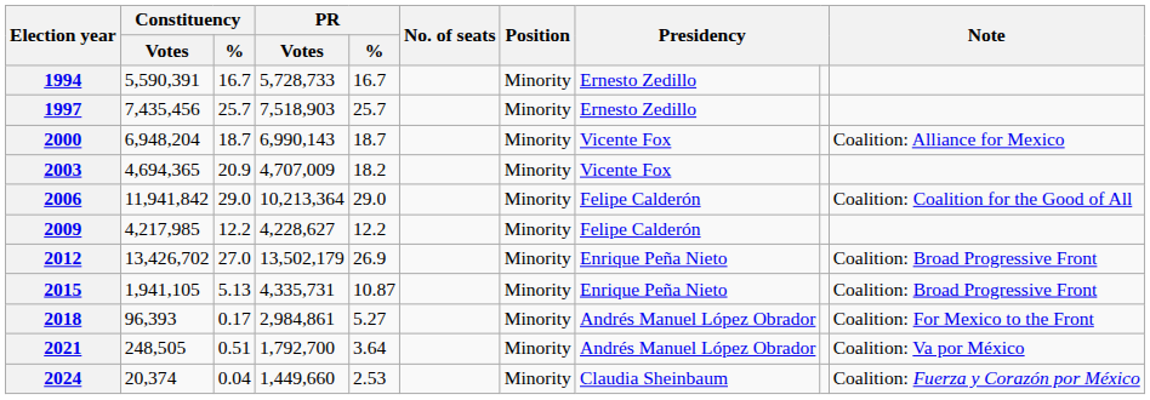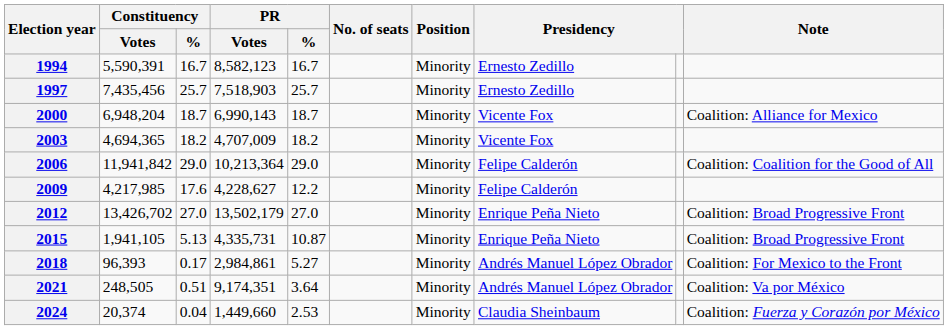 <table class="wikitable">
 <tr>
 <th rowspan="2">Election year</th>
 <th colspan="2">Constituency</th>
 <th colspan="2">PR</th>
 <th rowspan="2">No. of seats</th>
 <th rowspan="2">Position</th>
 <th colspan="2" rowspan="2">Presidency</th>
 <th rowspan="2">Note</th>
 </tr>
 <tr>
 <th>Votes</th>
 <th>%</th>
 <th>Votes</th>
 <th>%</th>
 </tr>
 <tr>
 <th><a href='#'>1994</a></th>
 <td>5,590,391</td>
 <td>16.7</td>
-<td>5,728,733</td>
+<td>8,582,123</td>
 <td>16.7</td>
 <td></td>
 <td>Minority</td>
 <td><a href='#'>Ernesto Zedillo</a></td>
 <td></td>
 <td></td>
 </tr>
 <tr>
 <th><a href='#'>1997</a></th>
 <td>7,435,456</td>
 <td>25.7</td>
 <td>7,518,903</td>
 <td>25.7</td>
 <td></td>
 <td>Minority</td>
 <td><a href='#'>Ernesto Zedillo</a></td>
 <td></td>
 <td></td>
 </tr>
 <tr>
 <th><a href='#'>2000</a></th>
 <td>6,948,204</td>
 <td>18.7</td>
 <td>6,990,143</td>
 <td>18.7</td>
 <td></td>
 <td>Minority</td>
 <td><a href='#'>Vicente Fox</a></td>
 <td></td>
 <td>Coalition: <a href='#'>Alliance for Mexico</a></td>
 </tr>
 <tr>
 <th><a href='#'>2003</a></th>
 <td>4,694,365</td>
-<td>20.9</td>
+<td>18.2</td>
 <td>4,707,009</td>
 <td>18.2</td>
 <td></td>
 <td>Minority</td>
 <td><a href='#'>Vicente Fox</a></td>
 <td></td>
 <td></td>
 </tr>
 <tr>
 <th><a href='#'>2006</a></th>
 <td>11,941,842</td>
 <td>29.0</td>
 <td>10,213,364</td>
 <td>29.0</td>
 <td></td>
 <td>Minority</td>
 <td><a href='#'>Felipe Calderón</a></td>
 <td></td>
 <td>Coalition: <a href='#'>Coalition for the Good of All</a></td>
 </tr>
 <tr>
 <th><a href='#'>2009</a></th>
 <td>4,217,985</td>
-<td>12.2</td>
+<td>17.6</td>
 <td>4,228,627</td>
 <td>12.2</td>
 <td></td>
 <td>Minority</td>
 <td><a href='#'>Felipe Calderón</a></td>
 <td></td>
 <td></td>
 </tr>
 <tr>
 <th><a href='#'>2012</a></th>
 <td>13,426,702</td>
 <td>27.0</td>
 <td>13,502,179</td>
-<td>26.9</td>
+<td>27.0</td>
 <td></td>
 <td>Minority</td>
 <td><a href='#'>Enrique Peña Nieto</a></td>
 <td></td>
 <td>Coalition: <a href='#'>Broad Progressive Front</a></td>
 </tr>
 <tr>
 <th><a href='#'>2015</a></th>
 <td>1,941,105</td>
 <td>5.13</td>
 <td>4,335,731</td>
 <td>10.87</td>
 <td></td>
 <td>Minority</td>
 <td><a href='#'>Enrique Peña Nieto</a></td>
 <td></td>
 <td>Coalition: <a href='#'>Broad Progressive Front</a></td>
 </tr>
 <tr>
 <th><a href='#'>2018</a></th>
 <td>96,393</td>
 <td>0.17</td>
 <td>2,984,861</td>
 <td>5.27</td>
 <td></td>
 <td>Minority</td>
 <td><a href='#'>Andrés Manuel López Obrador</a></td>
 <td></td>
 <td>Coalition: <a href='#'>For Mexico to the Front</a></td>
 </tr>
 <tr>
 <th><a href='#'>2021</a></th>
 <td>248,505</td>
 <td>0.51</td>
-<td>1,792,700</td>
+<td>9,174,351</td>
 <td>3.64</td>
 <td></td>
 <td>Minority</td>
 <td><a href='#'>Andrés Manuel López Obrador</a></td>
 <td></td>
 <td>Coalition: <a href='#'>Va por México</a></td>
 </tr>
 <tr>
 <th><a href='#'>2024</a></th>
 <td>20,374</td>
 <td>0.04</td>
 <td>1,449,660</td>
 <td>2.53</td>
 <td></td>
 <td>Minority</td>
 <td><a href='#'>Claudia Sheinbaum</a></td>
 <td></td>
 <td>Coalition: <em><a href='#'>Fuerza y Corazón por México</a></em></td>
 </tr>
 </table>
